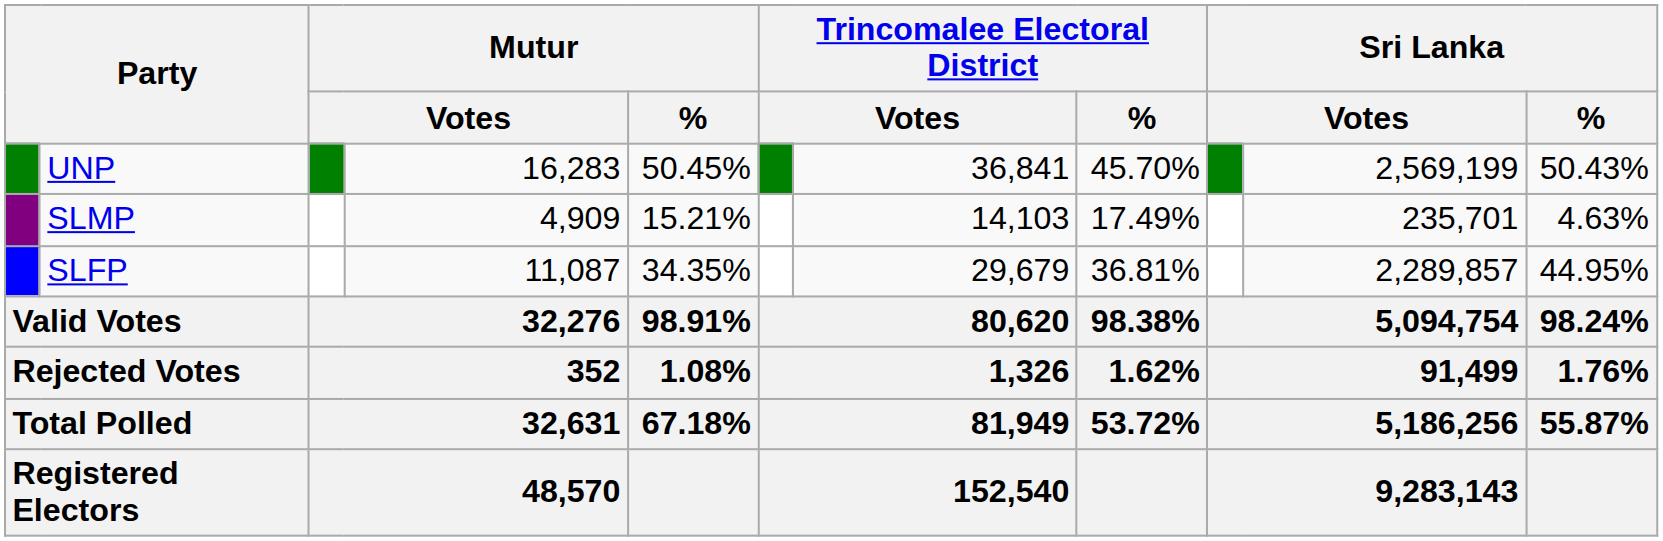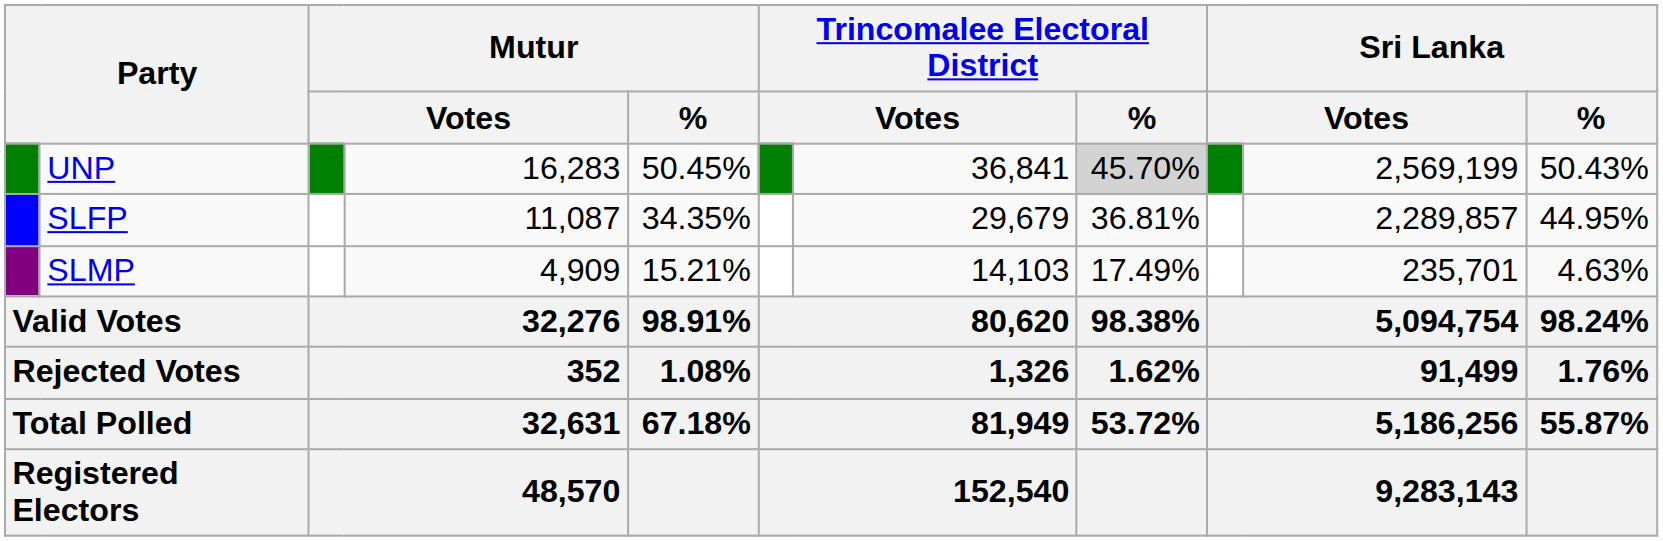 <table class="wikitable">
 <tr>
 <th colspan="2" width="144px"rowspan="2">Party</th>
 <th colspan="3" width="216px">Mutur</th>
 <th colspan="3" width="216px"><a href='#'>Trincomalee Electoral District</a></th>
 <th colspan="3" width="216px">Sri Lanka</th>
 </tr>
 <tr>
 <th colspan="2" width="144px">Votes</th>
 <th>%</th>
 <th colspan="2" width="144px">Votes</th>
 <th>%</th>
 <th colspan="2" width="144px">Votes</th>
 <th>%</th>
 </tr>
 <tr>
 <td style="background-color:green;" width="10px"></td>
 <td style="text-align:left;"><a href='#'>UNP</a></td>
 <td style="background-color:green;" width="10px"></td>
 <td style="text-align:right;">16,283</td>
 <td style="text-align:right;">50.45%</td>
 <td style="background-color:green;" width="10px"></td>
 <td style="text-align:right;">36,841</td>
-<td style="text-align:right;">45.70%</td>
+<td style="background: lightgrey; text-align:right;">45.70%</td>
 <td style="background-color:green;" width="10px"></td>
 <td style="text-align:right;">2,569,199</td>
 <td style="text-align:right;">50.43%</td>
+</tr>
+<tr>
+<td style="background-color:blue;" width="10px"></td>
+<td style="text-align:left;"><a href='#'>SLFP</a></td>
+<td style="background-color:white;" width="10px"></td>
+<td style="text-align:right;">11,087</td>
+<td style="text-align:right;">34.35%</td>
+<td style="background-color:white;" width="10px"></td>
+<td style="text-align:right;">29,679</td>
+<td style="text-align:right;">36.81%</td>
+<td style="background-color:white;" width="10px"></td>
+<td style="text-align:right;">2,289,857</td>
+<td style="text-align:right;">44.95%</td>
 </tr>
 <tr>
 <td style="background-color:purple;" width="10px"></td>
 <td style="text-align:left;"><a href='#'>SLMP</a></td>
 <td style="background-color:white;" width="10px"></td>
 <td style="text-align:right;">4,909</td>
 <td style="text-align:right;">15.21%</td>
 <td style="background-color:white;" width="10px"></td>
 <td style="text-align:right;">14,103</td>
 <td style="text-align:right;">17.49%</td>
 <td style="background-color:white;" width="10px"></td>
 <td style="text-align:right;">235,701</td>
 <td style="text-align:right;">4.63%</td>
-</tr>
-<tr>
-<td style="background-color:blue;" width="10px"></td>
-<td style="text-align:left;"><a href='#'>SLFP</a></td>
-<td style="background-color:white;" width="10px"></td>
-<td style="text-align:right;">11,087</td>
-<td style="text-align:right;">34.35%</td>
-<td style="background-color:white;" width="10px"></td>
-<td style="text-align:right;">29,679</td>
-<td style="text-align:right;">36.81%</td>
-<td style="background-color:white;" width="10px"></td>
-<td style="text-align:right;">2,289,857</td>
-<td style="text-align:right;">44.95%</td>
 </tr>
 <tr>
 <th colspan="2" width="144px"style="text-align:left;">Valid Votes</th>
 <th style="text-align:right;"colspan="2" width="144px">32,276</th>
 <th style="text-align:right;">98.91%</th>
 <th style="text-align:right;"colspan="2" width="144px">80,620</th>
 <th style="text-align:right;">98.38%</th>
 <th style="text-align:right;"colspan="2" width="144px">5,094,754</th>
 <th style="text-align:right;">98.24%</th>
 </tr>
 <tr>
 <th colspan="2" width="144px"style="text-align:left;">Rejected Votes</th>
 <th style="text-align:right;"colspan="2" width="144px">352</th>
 <th style="text-align:right;">1.08%</th>
 <th style="text-align:right;"colspan="2" width="144px">1,326</th>
 <th style="text-align:right;">1.62%</th>
 <th style="text-align:right;"colspan="2" width="144px">91,499</th>
 <th style="text-align:right;">1.76%</th>
 </tr>
 <tr>
 <th colspan="2" width="144px"style="text-align:left;">Total Polled</th>
 <th style="text-align:right;"colspan="2" width="144px">32,631</th>
 <th style="text-align:right;">67.18%</th>
 <th style="text-align:right;"colspan="2" width="144px">81,949</th>
 <th style="text-align:right;">53.72%</th>
 <th style="text-align:right;"colspan="2" width="144px">5,186,256</th>
 <th style="text-align:right;">55.87%</th>
 </tr>
 <tr>
 <th colspan="2" width="144px"style="text-align:left;">Registered Electors</th>
 <th style="text-align:right;"colspan="2" width="144px">48,570</th>
 <th></th>
 <th style="text-align:right;"colspan="2" width="144px">152,540</th>
 <th></th>
 <th style="text-align:right;"colspan="2" width="144px">9,283,143</th>
 <th></th>
 </tr>
 </table>
